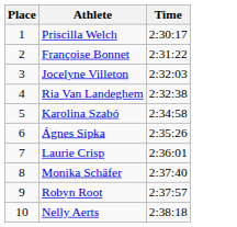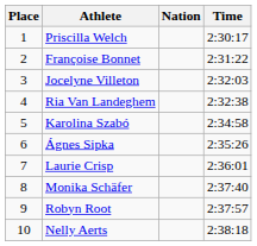 <table class="wikitable">
 <tr>
 <th>Place</th>
 <th>Athlete</th>
+<th>Nation</th>
 <th>Time</th>
 </tr>
 <tr>
 <td style="text-align:center">1</td>
 <td><a href='#'>Priscilla Welch</a></td>
+<td></td>
 <td>2:30:17</td>
 </tr>
 <tr>
 <td style="text-align:center">2</td>
 <td><a href='#'>Françoise Bonnet</a></td>
+<td></td>
 <td>2:31:22</td>
 </tr>
 <tr>
 <td style="text-align:center">3</td>
 <td><a href='#'>Jocelyne Villeton</a></td>
+<td></td>
 <td>2:32:03</td>
 </tr>
 <tr>
 <td style="text-align:center">4</td>
 <td><a href='#'>Ria Van Landeghem</a></td>
+<td></td>
 <td>2:32:38</td>
 </tr>
 <tr>
 <td style="text-align:center">5</td>
 <td><a href='#'>Karolina Szabó</a></td>
+<td></td>
 <td>2:34:58</td>
 </tr>
 <tr>
 <td style="text-align:center">6</td>
 <td><a href='#'>Ágnes Sipka</a></td>
+<td></td>
 <td>2:35:26</td>
 </tr>
 <tr>
 <td style="text-align:center">7</td>
 <td><a href='#'>Laurie Crisp</a></td>
+<td></td>
 <td>2:36:01</td>
 </tr>
 <tr>
 <td style="text-align:center">8</td>
 <td><a href='#'>Monika Schäfer</a></td>
+<td></td>
 <td>2:37:40</td>
 </tr>
 <tr>
 <td style="text-align:center">9</td>
 <td><a href='#'>Robyn Root</a></td>
+<td></td>
 <td>2:37:57</td>
 </tr>
 <tr>
 <td style="text-align:center">10</td>
 <td><a href='#'>Nelly Aerts</a></td>
+<td></td>
 <td>2:38:18</td>
 </tr>
 </table>
